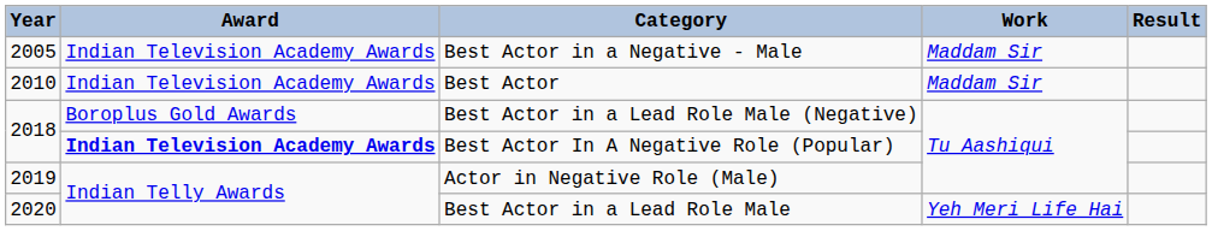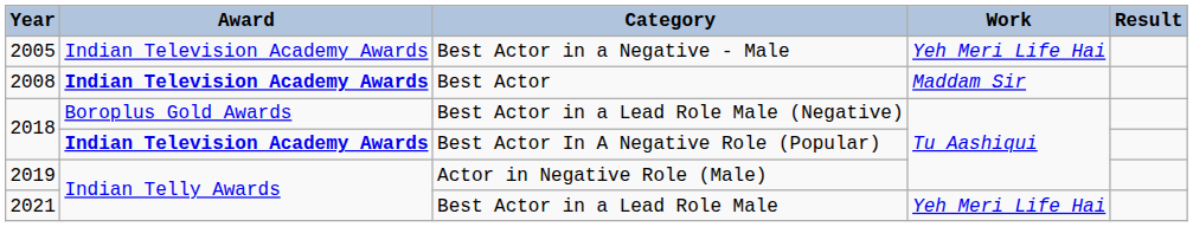 <table class="wikitable">
 <tr>
 <th style="background:#B0C4DE;">Year</th>
 <th style="background:#B0C4DE;">Award</th>
 <th style="background:#B0C4DE;">Category</th>
 <th style="background:#B0C4DE;">Work</th>
 <th style="background:#B0C4DE;">Result</th>
 </tr>
 <tr>
 <td>2005</td>
 <td><a href='#'>Indian Television Academy Awards</a></td>
 <td>Best Actor in a Negative - Male</td>
-<td><em><a href='#'>Maddam Sir</a></em></td>
+<td><em><a href='#'>Yeh Meri Life Hai</a></em></td>
 <td></td>
 </tr>
 <tr>
-<td>2010</td>
-<td><a href='#'>Indian Television Academy Awards</a></td>
+<td>2008</td>
+<td><strong><a href='#'>Indian Television Academy Awards</a></strong></td>
 <td>Best Actor</td>
 <td><em><a href='#'>Maddam Sir</a></em></td>
 <td></td>
 </tr>
 <tr>
 <td rowspan=2>2018</td>
 <td><a href='#'>Boroplus Gold Awards</a></td>
 <td>Best Actor in a Lead Role Male (Negative)</td>
 <td rowspan=3><em><a href='#'>Tu Aashiqui</a></em></td>
 <td></td>
 </tr>
 <tr>
 <td><strong><a href='#'>Indian Television Academy Awards</a></strong></td>
 <td>Best Actor In A Negative Role (Popular)</td>
 <td></td>
 </tr>
 <tr>
 <td>2019</td>
 <td rowspan=2><a href='#'>Indian Telly Awards</a></td>
 <td>Actor in Negative Role (Male)</td>
 <td></td>
 </tr>
 <tr>
-<td>2020</td>
+<td>2021</td>
 <td>Best Actor in a Lead Role Male</td>
 <td><em><a href='#'>Yeh Meri Life Hai</a></em></td>
 <td></td>
 </tr>
 </table>
